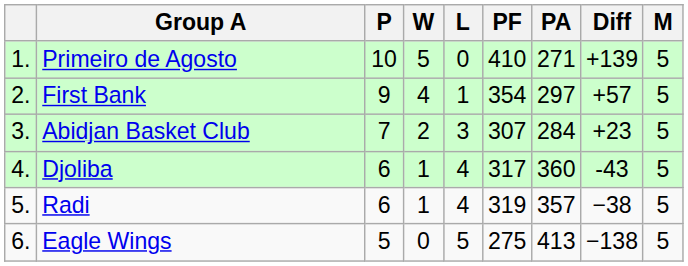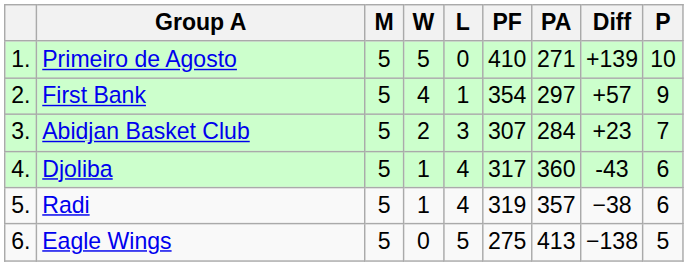 <table class="wikitable" style="text-align:center">
 <tr>
 <th width=15></th>
 <th width=220>Group A</th>
-<th width=20>P</th>
+<th width=20>M</th>
 <th width=20>W</th>
 <th width=20>L</th>
 <th width=20>PF</th>
 <th width=20>PA</th>
 <th width=30>Diff</th>
-<th width=20>M</th>
+<th width=20>P</th>
 </tr>
 <tr style="background: #ccffcc;">
 <td>1.</td>
 <td align=left> <a href='#'>Primeiro de Agosto</a></td>
-<td>10</td>
+<td>5</td>
 <td>5</td>
 <td>0</td>
 <td>410</td>
 <td>271</td>
 <td>+139</td>
-<td>5</td>
+<td>10</td>
 </tr>
 <tr style="background: #ccffcc;">
 <td>2.</td>
 <td align=left> <a href='#'>First Bank</a></td>
-<td>9</td>
+<td>5</td>
 <td>4</td>
 <td>1</td>
 <td>354</td>
 <td>297</td>
 <td>+57</td>
-<td>5</td>
+<td>9</td>
 </tr>
 <tr style="background: #ccffcc;">
 <td>3.</td>
 <td align=left> <a href='#'>Abidjan Basket Club</a></td>
-<td>7</td>
+<td>5</td>
 <td>2</td>
 <td>3</td>
 <td>307</td>
 <td>284</td>
 <td>+23</td>
-<td>5</td>
+<td>7</td>
 </tr>
 <tr style="background: #ccffcc;">
 <td>4.</td>
 <td align=left> <a href='#'>Djoliba</a></td>
-<td>6</td>
+<td>5</td>
 <td>1</td>
 <td>4</td>
 <td>317</td>
 <td>360</td>
 <td>-43</td>
-<td>5</td>
+<td>6</td>
 </tr>
 <tr>
 <td>5.</td>
 <td align=left> <a href='#'>Radi</a></td>
-<td>6</td>
+<td>5</td>
 <td>1</td>
 <td>4</td>
 <td>319</td>
 <td>357</td>
 <td>−38</td>
-<td>5</td>
+<td>6</td>
 </tr>
 <tr>
 <td>6.</td>
 <td align=left> <a href='#'>Eagle Wings</a></td>
 <td>5</td>
 <td>0</td>
 <td>5</td>
 <td>275</td>
 <td>413</td>
 <td>−138</td>
 <td>5</td>
 </tr>
 </table>
